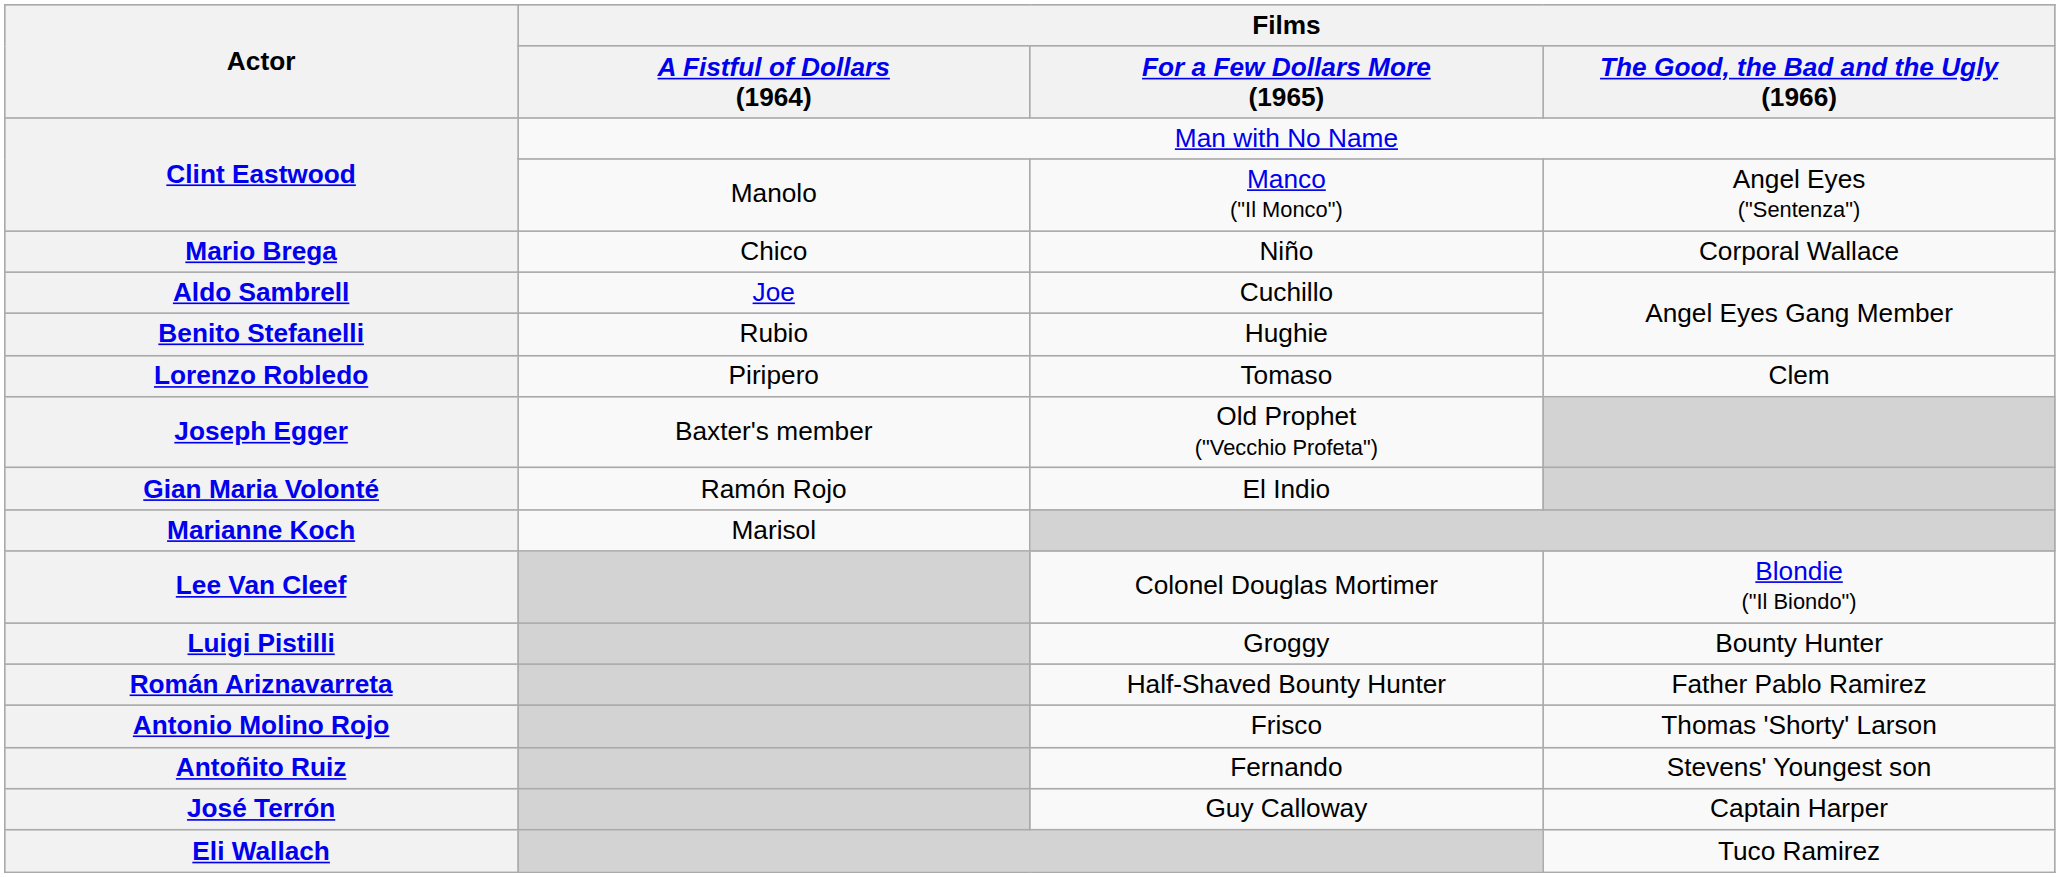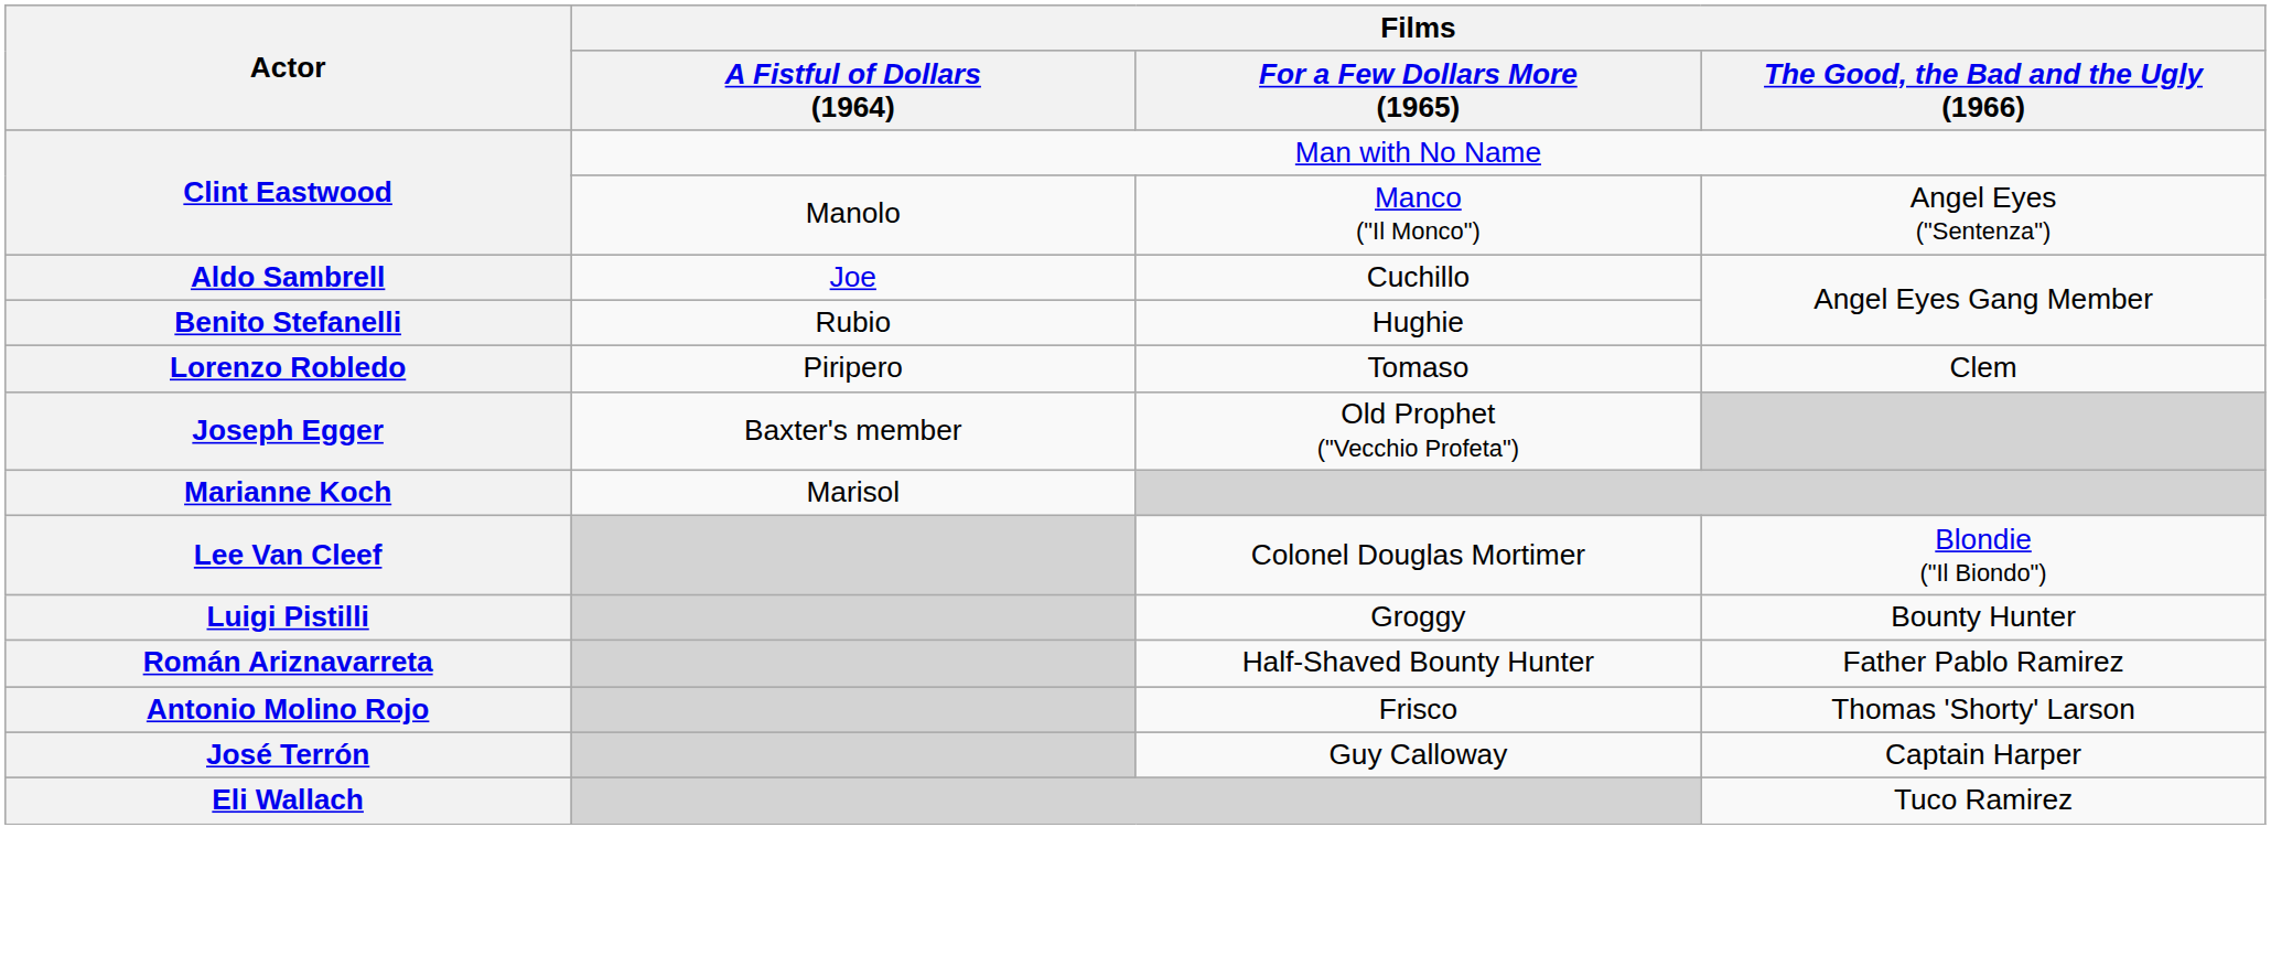 <table class="wikitable" style="text-align:center; width:99%;">
 <tr>
 <th rowspan="2" style="width:25%;">Actor</th>
 <th colspan="3" style="text-align:center;">Films</th>
 </tr>
 <tr>
 <th style="text-align:center; width:25%;"><em><a href='#'>A Fistful of Dollars</a></em><br>(1964)</th>
 <th style="text-align:center; width:25%;"><em><a href='#'>For a Few Dollars More</a></em><br>(1965)</th>
 <th style="text-align:center; width:25%;"><em><a href='#'>The Good, the Bad and the Ugly</a></em><br>(1966)</th>
 </tr>
 <tr>
 <th rowspan="2"><a href='#'>Clint Eastwood</a></th>
 <td colspan="3"><a href='#'>Man with No Name</a></td>
 </tr>
 <tr>
 <td>Manolo</td>
 <td><a href='#'>Manco</a><br><small>("Il Monco")</small></td>
 <td>Angel Eyes<br><small>("Sentenza")</small></td>
-</tr>
-<tr>
-<th><a href='#'>Mario Brega</a></th>
-<td>Chico</td>
-<td>Niño</td>
-<td>Corporal Wallace</td>
 </tr>
 <tr>
 <th><a href='#'>Aldo Sambrell</a></th>
 <td><a href='#'>Joe</a></td>
 <td>Cuchillo</td>
 <td rowspan="2">Angel Eyes Gang Member</td>
 </tr>
 <tr>
 <th><a href='#'>Benito Stefanelli</a></th>
 <td>Rubio</td>
 <td>Hughie </td>
 </tr>
 <tr>
 <th><a href='#'>Lorenzo Robledo</a></th>
 <td>Piripero</td>
 <td>Tomaso</td>
 <td>Clem</td>
 </tr>
 <tr>
 <th><a href='#'>Joseph Egger</a></th>
 <td>Baxter's member</td>
 <td>Old Prophet<br><small>("Vecchio Profeta")</small></td>
-<td colspan="1" style="background:lightgrey;"> </td>
-</tr>
-<tr>
-<th><a href='#'>Gian Maria Volonté</a></th>
-<td>Ramón Rojo</td>
-<td>El Indio</td>
 <td colspan="1" style="background:lightgrey;"> </td>
 </tr>
 <tr>
 <th><a href='#'>Marianne Koch</a></th>
 <td>Marisol</td>
 <td colspan="2" style="background:lightgrey;"> </td>
 </tr>
 <tr>
 <th><a href='#'>Lee Van Cleef</a></th>
 <td colspan="1" style="background:lightgrey;"> </td>
 <td>Colonel Douglas Mortimer</td>
 <td><a href='#'>Blondie</a><br><small>("Il Biondo")</small></td>
 </tr>
 <tr>
 <th><a href='#'>Luigi Pistilli</a></th>
 <td colspan="1" style="background:lightgrey;"> </td>
 <td>Groggy</td>
 <td>Bounty Hunter</td>
 </tr>
 <tr>
 <th><a href='#'>Román Ariznavarreta</a></th>
 <td colspan="1" style="background:lightgrey;"> </td>
 <td>Half-Shaved Bounty Hunter</td>
 <td>Father Pablo Ramirez</td>
 </tr>
 <tr>
 <th><a href='#'>Antonio Molino Rojo</a></th>
 <td colspan="1" style="background:lightgrey;"> </td>
 <td>Frisco</td>
 <td>Thomas 'Shorty' Larson</td>
 </tr>
 <tr>
-<th><a href='#'>Antoñito Ruiz</a></th>
-<td colspan="1" style="background:lightgrey;"> </td>
-<td>Fernando</td>
-<td>Stevens' Youngest son</td>
-</tr>
-<tr>
 <th><a href='#'>José Terrón</a></th>
 <td colspan="1" style="background:lightgrey;"> </td>
 <td>Guy Calloway</td>
 <td>Captain Harper</td>
 </tr>
 <tr>
 <th><a href='#'>Eli Wallach</a></th>
 <td colspan="2" style="background:lightgrey;"> </td>
 <td>Tuco Ramirez</td>
 </tr>
 </table>
